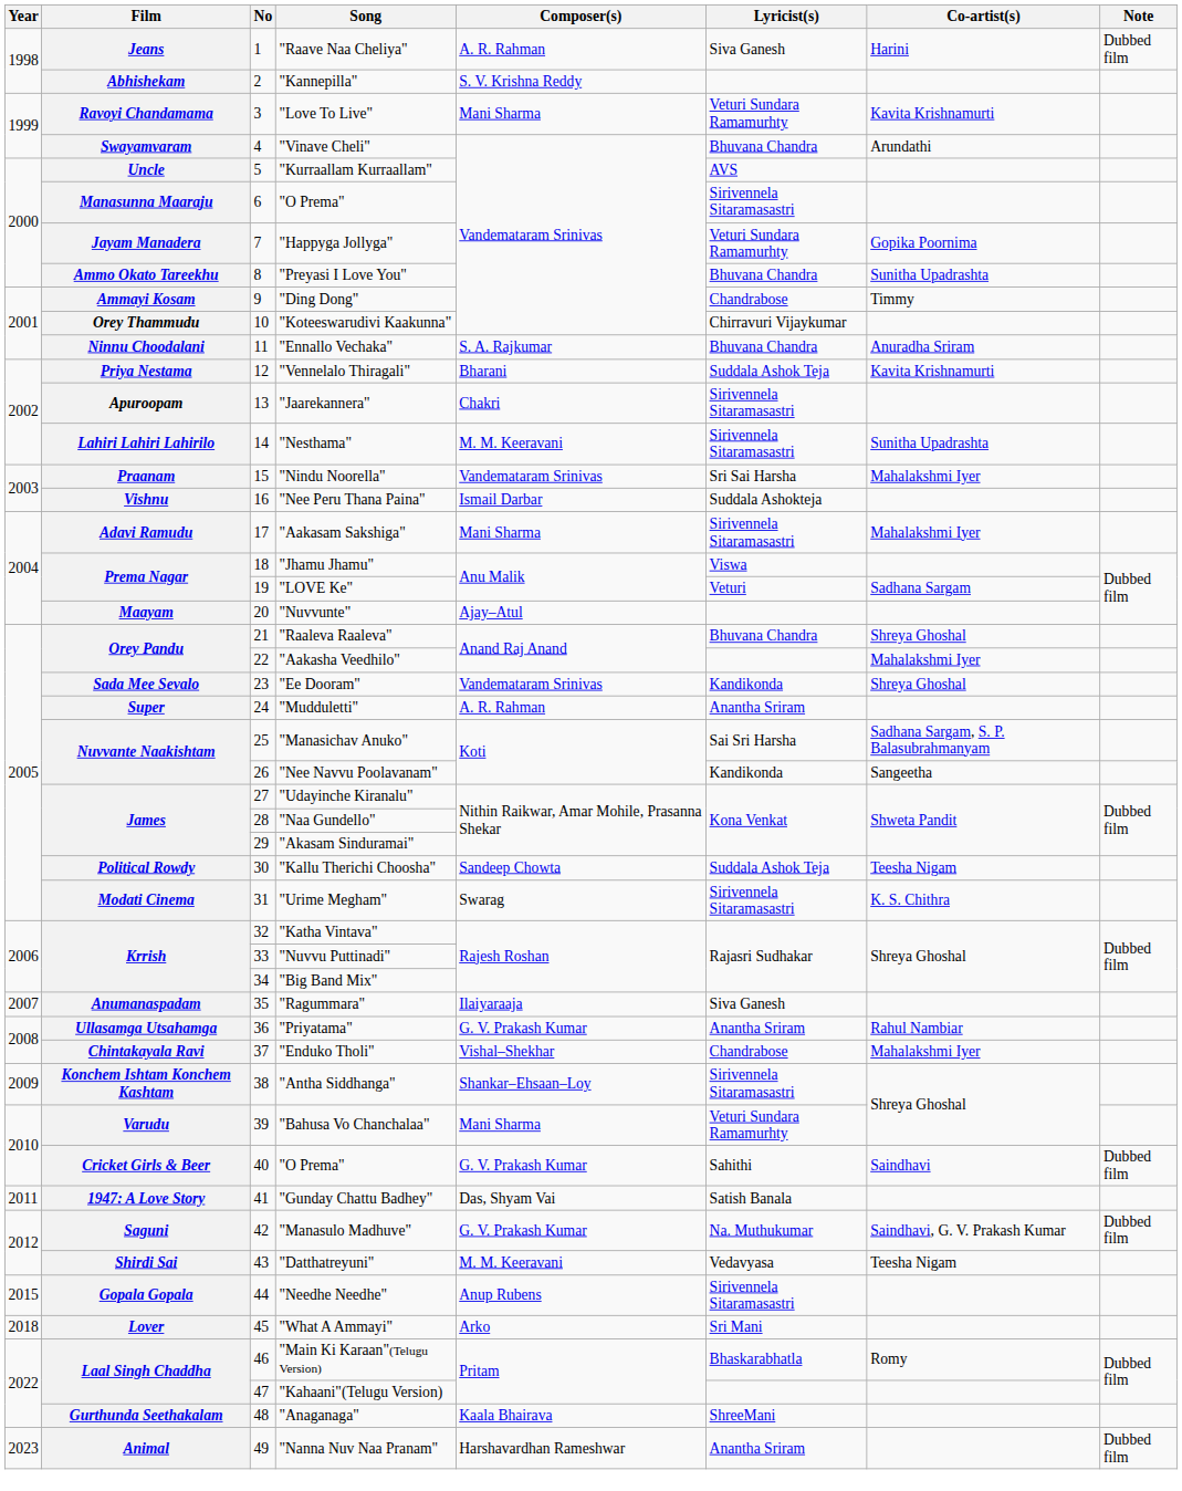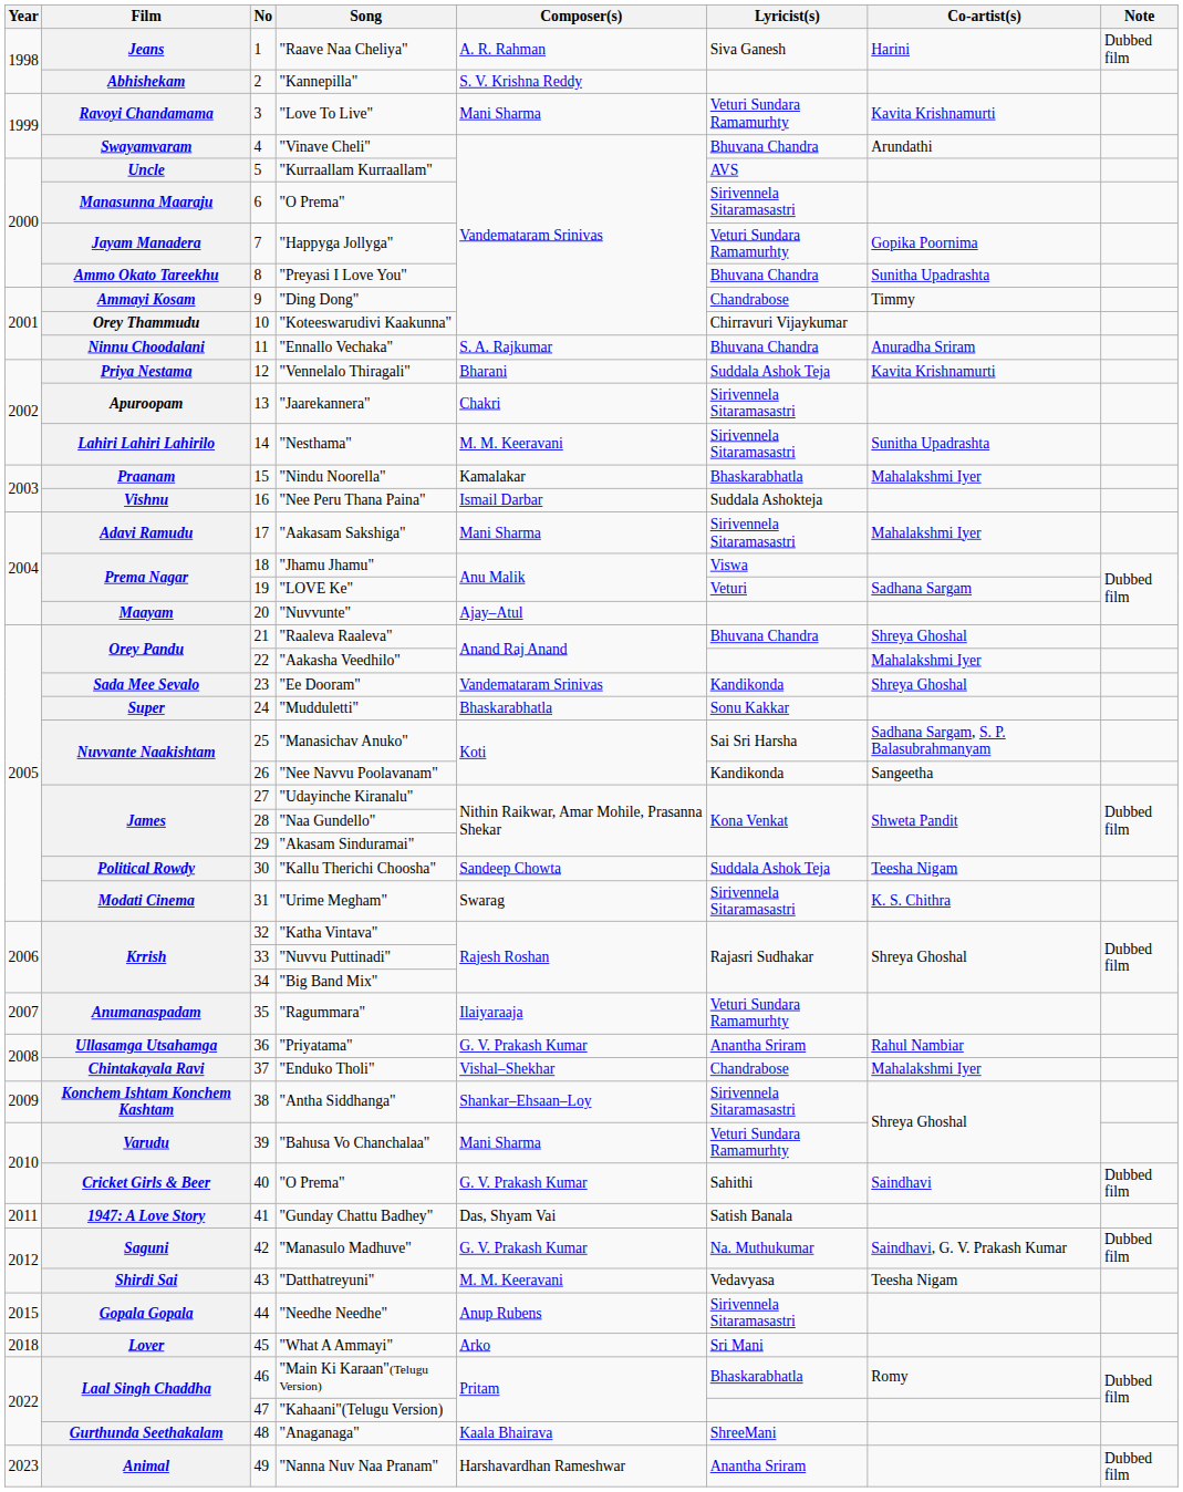 <table class="wikitable plainrowheaders">
 <tr>
 <th scope="col">Year</th>
 <th scope="col">Film</th>
 <th>No</th>
 <th scope="col">Song</th>
 <th scope="col">Composer(s)</th>
 <th scope="col">Lyricist(s)</th>
 <th scope="col">Co-artist(s)</th>
 <th scope="col">Note</th>
 </tr>
 <tr>
 <td rowspan="2">1998</td>
 <th><em><a href='#'>Jeans</a></em></th>
 <td>1</td>
 <td>"Raave Naa Cheliya"</td>
 <td><a href='#'>A. R. Rahman</a></td>
 <td>Siva Ganesh</td>
 <td><a href='#'>Harini</a></td>
 <td>Dubbed film</td>
 </tr>
 <tr>
 <th><em><a href='#'>Abhishekam</a></em></th>
 <td>2</td>
 <td>"Kannepilla"</td>
 <td><a href='#'>S. V. Krishna Reddy</a></td>
 <td></td>
 <td></td>
 <td></td>
 </tr>
 <tr>
 <td rowspan="2">1999</td>
 <th><em><a href='#'>Ravoyi Chandamama</a></em></th>
 <td>3</td>
 <td>"Love To Live"</td>
 <td><a href='#'>Mani Sharma</a></td>
 <td><a href='#'>Veturi Sundara Ramamurhty</a></td>
 <td><a href='#'>Kavita Krishnamurti</a></td>
 <td></td>
 </tr>
 <tr>
 <th><em><a href='#'>Swayamvaram</a></em></th>
 <td>4</td>
 <td>"Vinave Cheli"</td>
 <td rowspan="7"><a href='#'>Vandemataram Srinivas</a></td>
 <td><a href='#'>Bhuvana Chandra</a></td>
 <td>Arundathi</td>
 <td></td>
 </tr>
 <tr>
 <td rowspan="4">2000</td>
 <th><em><a href='#'>Uncle</a></em></th>
 <td>5</td>
 <td>"Kurraallam Kurraallam"</td>
 <td><a href='#'>AVS</a></td>
 <td></td>
 <td></td>
 </tr>
 <tr>
 <th><em><a href='#'>Manasunna Maaraju</a></em></th>
 <td>6</td>
 <td>"O Prema"</td>
 <td><a href='#'>Sirivennela Sitaramasastri</a></td>
 <td></td>
 <td></td>
 </tr>
 <tr>
 <th><em><a href='#'>Jayam Manadera</a></em></th>
 <td>7</td>
 <td>"Happyga Jollyga"</td>
 <td><a href='#'>Veturi Sundara Ramamurhty</a></td>
 <td><a href='#'>Gopika Poornima</a></td>
 <td></td>
 </tr>
 <tr>
 <th><em><a href='#'>Ammo Okato Tareekhu</a></em></th>
 <td>8</td>
 <td>"Preyasi I Love You"</td>
 <td><a href='#'>Bhuvana Chandra</a></td>
 <td><a href='#'>Sunitha Upadrashta</a></td>
 <td></td>
 </tr>
 <tr>
 <td rowspan="3">2001</td>
 <th><em><a href='#'>Ammayi Kosam</a></em></th>
 <td>9</td>
 <td>"Ding Dong"</td>
 <td><a href='#'>Chandrabose</a></td>
 <td>Timmy</td>
 <td></td>
 </tr>
 <tr>
 <th><em>Orey Thammudu</em></th>
 <td>10</td>
 <td>"Koteeswarudivi Kaakunna"</td>
 <td>Chirravuri Vijaykumar</td>
 <td></td>
 <td></td>
 </tr>
 <tr>
 <th><em><a href='#'>Ninnu Choodalani</a></em></th>
 <td>11</td>
 <td>"Ennallo Vechaka"</td>
 <td><a href='#'>S. A. Rajkumar</a></td>
 <td><a href='#'>Bhuvana Chandra</a></td>
 <td><a href='#'>Anuradha Sriram</a></td>
 <td></td>
 </tr>
 <tr>
 <td rowspan="3">2002</td>
 <th><em><a href='#'>Priya Nestama</a></em></th>
 <td>12</td>
 <td>"Vennelalo Thiragali"</td>
 <td><a href='#'>Bharani</a></td>
 <td><a href='#'>Suddala Ashok Teja</a></td>
 <td><a href='#'>Kavita Krishnamurti</a></td>
 <td></td>
 </tr>
 <tr>
 <th><em>Apuroopam</em></th>
 <td>13</td>
 <td>"Jaarekannera"</td>
 <td><a href='#'>Chakri</a></td>
 <td><a href='#'>Sirivennela Sitaramasastri</a></td>
 <td></td>
 <td></td>
 </tr>
 <tr>
 <th><em><a href='#'>Lahiri Lahiri Lahirilo</a></em></th>
 <td>14</td>
 <td>"Nesthama"</td>
 <td><a href='#'>M. M. Keeravani</a></td>
 <td><a href='#'>Sirivennela Sitaramasastri</a></td>
 <td><a href='#'>Sunitha Upadrashta</a></td>
 <td></td>
 </tr>
 <tr>
 <td rowspan="2">2003</td>
 <th><em><a href='#'>Praanam</a></em></th>
 <td>15</td>
 <td>"Nindu Noorella"</td>
-<td><a href='#'>Vandemataram Srinivas</a></td>
-<td>Sri Sai Harsha</td>
+<td>Kamalakar</td>
+<td><a href='#'>Bhaskarabhatla</a></td>
 <td><a href='#'>Mahalakshmi Iyer</a></td>
 <td></td>
 </tr>
 <tr>
 <th><em><a href='#'>Vishnu</a></em></th>
 <td>16</td>
 <td>"Nee Peru Thana Paina"</td>
 <td><a href='#'>Ismail Darbar</a></td>
 <td>Suddala Ashokteja</td>
 <td></td>
 <td></td>
 </tr>
 <tr>
 <td rowspan="4">2004</td>
 <th><em><a href='#'>Adavi Ramudu</a></em></th>
 <td>17</td>
 <td>"Aakasam Sakshiga"</td>
 <td><a href='#'>Mani Sharma</a></td>
 <td><a href='#'>Sirivennela Sitaramasastri</a></td>
 <td><a href='#'>Mahalakshmi Iyer</a></td>
 <td></td>
 </tr>
 <tr>
 <th rowspan="2"><em><a href='#'>Prema Nagar</a></em></th>
 <td>18</td>
 <td>"Jhamu Jhamu"</td>
 <td rowspan="2"><a href='#'>Anu Malik</a></td>
 <td><a href='#'>Viswa</a></td>
 <td></td>
 <td rowspan="3">Dubbed film</td>
 </tr>
 <tr>
 <td>19</td>
 <td>"LOVE Ke"</td>
 <td><a href='#'>Veturi</a></td>
 <td><a href='#'>Sadhana Sargam</a></td>
 </tr>
 <tr>
 <th><em><a href='#'>Maayam</a></em></th>
 <td>20</td>
 <td>"Nuvvunte"</td>
 <td><a href='#'>Ajay–Atul</a></td>
 <td></td>
 <td></td>
 </tr>
 <tr>
 <td rowspan="11">2005</td>
 <th rowspan="2"><em><a href='#'>Orey Pandu</a></em></th>
 <td>21</td>
 <td>"Raaleva Raaleva"</td>
 <td rowspan="2"><a href='#'>Anand Raj Anand</a></td>
 <td><a href='#'>Bhuvana Chandra</a></td>
 <td><a href='#'>Shreya Ghoshal</a></td>
 <td></td>
 </tr>
 <tr>
 <td>22</td>
 <td>"Aakasha Veedhilo"</td>
 <td></td>
 <td><a href='#'>Mahalakshmi Iyer</a></td>
 <td></td>
 </tr>
 <tr>
 <th><em><a href='#'>Sada Mee Sevalo</a></em></th>
 <td>23</td>
 <td>"Ee Dooram"</td>
 <td><a href='#'>Vandemataram Srinivas</a></td>
 <td><a href='#'>Kandikonda</a></td>
 <td><a href='#'>Shreya Ghoshal</a></td>
 <td></td>
 </tr>
 <tr>
 <th><em><a href='#'>Super</a></em></th>
 <td>24</td>
 <td>"Mudduletti"</td>
-<td><a href='#'>A. R. Rahman</a></td>
-<td><a href='#'>Anantha Sriram</a></td>
+<td><a href='#'>Bhaskarabhatla</a></td>
+<td><a href='#'>Sonu Kakkar</a></td>
 <td></td>
 <td></td>
 </tr>
 <tr>
 <th rowspan="2"><em><a href='#'>Nuvvante Naakishtam</a></em></th>
 <td>25</td>
 <td>"Manasichav Anuko"</td>
 <td rowspan="2"><a href='#'>Koti</a></td>
 <td>Sai Sri Harsha</td>
 <td><a href='#'>Sadhana Sargam</a>, <a href='#'>S. P. Balasubrahmanyam</a></td>
 <td></td>
 </tr>
 <tr>
 <td>26</td>
 <td>"Nee Navvu Poolavanam"</td>
 <td>Kandikonda</td>
 <td>Sangeetha</td>
 <td></td>
 </tr>
 <tr>
 <th rowspan="3"><em><a href='#'>James</a></em></th>
 <td>27</td>
 <td>"Udayinche Kiranalu"</td>
 <td rowspan="3">Nithin Raikwar, Amar Mohile, Prasanna Shekar</td>
 <td rowspan="3"><a href='#'>Kona Venkat</a></td>
 <td rowspan="3"><a href='#'>Shweta Pandit</a></td>
 <td rowspan="3">Dubbed film</td>
 </tr>
 <tr>
 <td>28</td>
 <td>"Naa Gundello"</td>
 </tr>
 <tr>
 <td>29</td>
 <td>"Akasam Sinduramai"</td>
 </tr>
 <tr>
 <th><em><a href='#'>Political Rowdy</a></em></th>
 <td>30</td>
 <td>"Kallu Therichi Choosha"</td>
 <td><a href='#'>Sandeep Chowta</a></td>
 <td><a href='#'>Suddala Ashok Teja</a></td>
 <td><a href='#'>Teesha Nigam</a></td>
 <td></td>
 </tr>
 <tr>
 <th><em><a href='#'>Modati Cinema</a></em></th>
 <td>31</td>
 <td>"Urime Megham"</td>
 <td>Swarag</td>
 <td><a href='#'>Sirivennela Sitaramasastri</a></td>
 <td><a href='#'>K. S. Chithra</a></td>
 <td></td>
 </tr>
 <tr>
 <td rowspan="3">2006</td>
 <th rowspan="3"><em><a href='#'>Krrish</a></em></th>
 <td>32</td>
 <td>"Katha Vintava"</td>
 <td rowspan="3"><a href='#'>Rajesh Roshan</a></td>
 <td rowspan="3">Rajasri Sudhakar</td>
 <td rowspan="3">Shreya Ghoshal</td>
 <td rowspan="3">Dubbed film</td>
 </tr>
 <tr>
 <td>33</td>
 <td>"Nuvvu Puttinadi"</td>
 </tr>
 <tr>
 <td>34</td>
 <td>"Big Band Mix"</td>
 </tr>
 <tr>
 <td>2007</td>
 <th><em><a href='#'>Anumanaspadam</a></em></th>
 <td>35</td>
 <td>"Ragummara"</td>
 <td><a href='#'>Ilaiyaraaja</a></td>
-<td>Siva Ganesh</td>
+<td><a href='#'>Veturi Sundara Ramamurhty</a></td>
 <td></td>
 <td></td>
 </tr>
 <tr>
 <td rowspan="2">2008</td>
 <th><em><a href='#'>Ullasamga Utsahamga</a></em></th>
 <td>36</td>
 <td>"Priyatama"</td>
 <td><a href='#'>G. V. Prakash Kumar</a></td>
 <td><a href='#'>Anantha Sriram</a></td>
 <td><a href='#'>Rahul Nambiar</a></td>
 <td></td>
 </tr>
 <tr>
 <th><em><a href='#'>Chintakayala Ravi</a></em></th>
 <td>37</td>
 <td>"Enduko Tholi"</td>
 <td><a href='#'>Vishal–Shekhar</a></td>
 <td><a href='#'>Chandrabose</a></td>
 <td><a href='#'>Mahalakshmi Iyer</a></td>
 <td></td>
 </tr>
 <tr>
 <td>2009</td>
 <th><em><a href='#'>Konchem Ishtam Konchem Kashtam</a></em></th>
 <td>38</td>
 <td>"Antha Siddhanga"</td>
 <td><a href='#'>Shankar–Ehsaan–Loy</a></td>
 <td><a href='#'>Sirivennela Sitaramasastri</a></td>
 <td rowspan="2">Shreya Ghoshal</td>
 <td></td>
 </tr>
 <tr>
 <td rowspan="2">2010</td>
 <th><em><a href='#'>Varudu</a></em></th>
 <td>39</td>
 <td>"Bahusa Vo Chanchalaa"</td>
 <td><a href='#'>Mani Sharma</a></td>
 <td><a href='#'>Veturi Sundara Ramamurhty</a></td>
 <td></td>
 </tr>
 <tr>
 <th><em><a href='#'>Cricket Girls & Beer</a></em></th>
 <td>40</td>
 <td>"O Prema"</td>
 <td><a href='#'>G. V. Prakash Kumar</a></td>
 <td>Sahithi</td>
 <td><a href='#'>Saindhavi</a></td>
 <td>Dubbed film</td>
 </tr>
 <tr>
 <td>2011</td>
 <th><em><a href='#'>1947: A Love Story</a></em></th>
 <td>41</td>
 <td>"Gunday Chattu Badhey"</td>
 <td>Das, Shyam Vai</td>
 <td>Satish Banala</td>
 <td></td>
 <td></td>
 </tr>
 <tr>
 <td rowspan="2">2012</td>
 <th><em><a href='#'>Saguni</a></em></th>
 <td>42</td>
 <td>"Manasulo Madhuve"</td>
 <td><a href='#'>G. V. Prakash Kumar</a></td>
 <td><a href='#'>Na. Muthukumar</a></td>
 <td><a href='#'>Saindhavi</a>, G. V. Prakash Kumar</td>
 <td>Dubbed film</td>
 </tr>
 <tr>
 <th><em><a href='#'>Shirdi Sai</a></em></th>
 <td>43</td>
 <td>"Datthatreyuni"</td>
 <td><a href='#'>M. M. Keeravani</a></td>
 <td>Vedavyasa</td>
 <td>Teesha Nigam</td>
 <td></td>
 </tr>
 <tr>
 <td>2015</td>
 <th><em><a href='#'>Gopala Gopala</a></em></th>
 <td>44</td>
 <td>"Needhe Needhe"</td>
 <td><a href='#'>Anup Rubens</a></td>
 <td><a href='#'>Sirivennela Sitaramasastri</a></td>
 <td></td>
 <td></td>
 </tr>
 <tr>
 <td>2018</td>
 <th><em><a href='#'>Lover</a></em></th>
 <td>45</td>
 <td>"What A Ammayi"</td>
 <td><a href='#'>Arko</a></td>
 <td><a href='#'>Sri Mani</a></td>
 <td></td>
 <td></td>
 </tr>
 <tr>
 <td rowspan="3">2022</td>
 <th rowspan="2"><em><a href='#'>Laal Singh Chaddha</a></em></th>
 <td>46</td>
 <td>"Main Ki Karaan"<small>(Telugu Version)</small></td>
 <td rowspan="2"><a href='#'>Pritam</a></td>
 <td><a href='#'>Bhaskarabhatla</a></td>
 <td>Romy</td>
 <td rowspan="2">Dubbed film</td>
 </tr>
 <tr>
 <td>47</td>
 <td>"Kahaani"(Telugu Version)</td>
 <td></td>
 <td></td>
 </tr>
 <tr>
 <th><em><a href='#'>Gurthunda Seethakalam</a></em></th>
 <td>48</td>
 <td>"Anaganaga"</td>
 <td><a href='#'>Kaala Bhairava</a></td>
 <td><a href='#'>ShreeMani</a></td>
 <td></td>
 <td></td>
 </tr>
 <tr>
 <td>2023</td>
 <th><a href='#'><em>Animal</em></a></th>
 <td>49</td>
 <td>"Nanna Nuv Naa Pranam"</td>
 <td>Harshavardhan Rameshwar</td>
 <td><a href='#'>Anantha Sriram</a></td>
 <td></td>
 <td>Dubbed film</td>
 </tr>
 </table>
